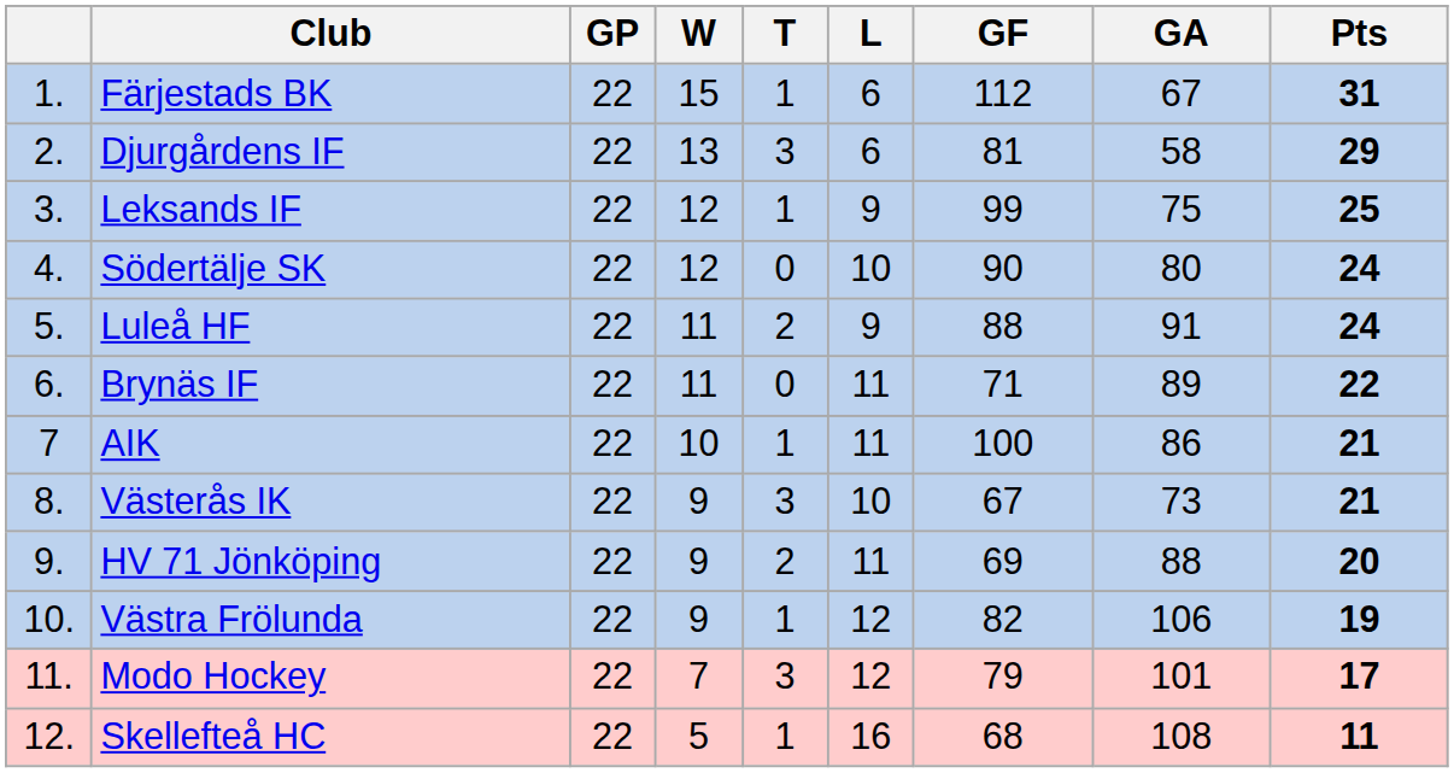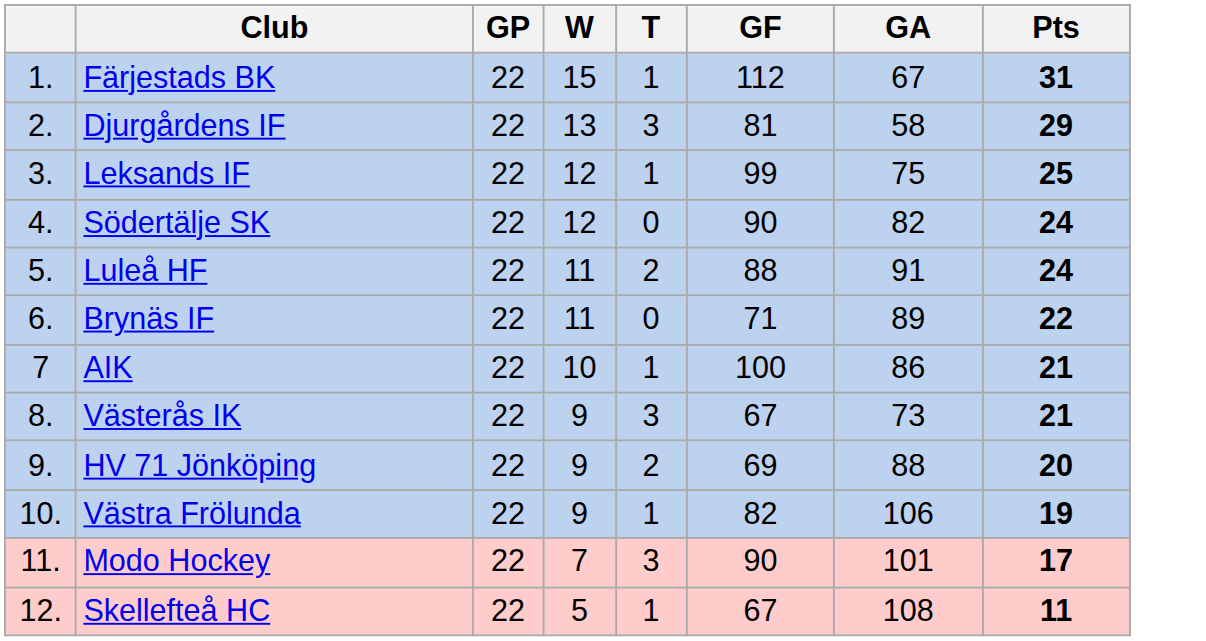 <table class="wikitable">
 <tr>
 <th width="30"></th>
 <th width="200">Club</th>
 <th width="30">GP</th>
 <th width="30">W</th>
 <th width="30">T</th>
-<th width="30">L</th>
 <th width="70">GF</th>
 <th width="70">GA</th>
 <th width="70">Pts</th>
 </tr>
 <tr bgcolor="#BCD2EE" align="center">
 <td>1.</td>
 <td align="left"><a href='#'>Färjestads BK</a></td>
 <td>22</td>
 <td>15</td>
 <td>1</td>
-<td>6</td>
 <td>112</td>
 <td>67</td>
 <td><strong>31</strong></td>
 </tr>
 <tr bgcolor="#BCD2EE" align="center">
 <td>2.</td>
 <td align="left"><a href='#'>Djurgårdens IF</a></td>
 <td>22</td>
 <td>13</td>
 <td>3</td>
-<td>6</td>
 <td>81</td>
 <td>58</td>
 <td><strong>29</strong></td>
 </tr>
 <tr bgcolor="#BCD2EE" align="center">
 <td>3.</td>
 <td align="left"><a href='#'>Leksands IF</a></td>
 <td>22</td>
 <td>12</td>
 <td>1</td>
-<td>9</td>
 <td>99</td>
 <td>75</td>
 <td><strong>25</strong></td>
 </tr>
 <tr bgcolor="#BCD2EE" align="center">
 <td>4.</td>
 <td align="left"><a href='#'>Södertälje SK</a></td>
 <td>22</td>
 <td>12</td>
 <td>0</td>
-<td>10</td>
 <td>90</td>
-<td>80</td>
+<td>82</td>
 <td><strong>24</strong></td>
 </tr>
 <tr bgcolor="#BCD2EE" align="center">
 <td>5.</td>
 <td align="left"><a href='#'>Luleå HF</a></td>
 <td>22</td>
 <td>11</td>
 <td>2</td>
-<td>9</td>
 <td>88</td>
 <td>91</td>
 <td><strong>24</strong></td>
 </tr>
 <tr bgcolor="#BCD2EE" align="center">
 <td>6.</td>
 <td align="left"><a href='#'>Brynäs IF</a></td>
 <td>22</td>
 <td>11</td>
 <td>0</td>
-<td>11</td>
 <td>71</td>
 <td>89</td>
 <td><strong>22</strong></td>
 </tr>
 <tr bgcolor="#BCD2EE" align="center">
 <td>7</td>
 <td align="left"><a href='#'>AIK</a></td>
 <td>22</td>
 <td>10</td>
 <td>1</td>
-<td>11</td>
 <td>100</td>
 <td>86</td>
 <td><strong>21</strong></td>
 </tr>
 <tr bgcolor="#BCD2EE" align="center">
 <td>8.</td>
 <td align="left"><a href='#'>Västerås IK</a></td>
 <td>22</td>
 <td>9</td>
 <td>3</td>
-<td>10</td>
 <td>67</td>
 <td>73</td>
 <td><strong>21</strong></td>
 </tr>
 <tr bgcolor="#BCD2EE" align="center">
 <td>9.</td>
 <td align="left"><a href='#'>HV 71 Jönköping</a></td>
 <td>22</td>
 <td>9</td>
 <td>2</td>
-<td>11</td>
 <td>69</td>
 <td>88</td>
 <td><strong>20</strong></td>
 </tr>
 <tr bgcolor="#BCD2EE" align="center">
 <td>10.</td>
 <td align="left"><a href='#'>Västra Frölunda</a></td>
 <td>22</td>
 <td>9</td>
 <td>1</td>
-<td>12</td>
 <td>82</td>
 <td>106</td>
 <td><strong>19</strong></td>
 </tr>
 <tr bgcolor="#ffcccc" align="center">
 <td>11.</td>
 <td align="left"><a href='#'>Modo Hockey</a></td>
 <td>22</td>
 <td>7</td>
 <td>3</td>
-<td>12</td>
-<td>79</td>
+<td>90</td>
 <td>101</td>
 <td><strong>17</strong></td>
 </tr>
 <tr bgcolor="#ffcccc" align="center">
 <td>12.</td>
 <td align="left"><a href='#'>Skellefteå HC</a></td>
 <td>22</td>
 <td>5</td>
 <td>1</td>
-<td>16</td>
-<td>68</td>
+<td>67</td>
 <td>108</td>
 <td><strong>11</strong></td>
 </tr>
 </table>
